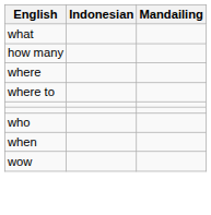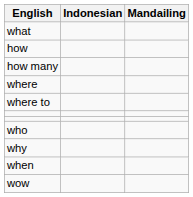 <table class="wikitable sortable">
 <tr>
 <th>English</th>
 <th>Indonesian</th>
 <th>Mandailing</th>
 </tr>
 <tr>
 <td>what</td>
+<td></td>
+<td></td>
+</tr>
+<tr>
+<td>how</td>
 <td></td>
 <td></td>
 </tr>
 <tr>
 <td>how many</td>
 <td></td>
 <td></td>
 </tr>
 <tr>
 <td>where</td>
 <td></td>
 <td></td>
 </tr>
 <tr>
 <td>where to</td>
 <td></td>
 <td></td>
 </tr>
 <tr>
 <td></td>
 <td></td>
 <td></td>
 </tr>
 <tr>
 <td></td>
 <td></td>
 <td></td>
 </tr>
 <tr>
 <td>who</td>
 <td></td>
 <td></td>
 </tr>
 <tr>
+<td>why</td>
+<td></td>
+<td></td>
+</tr>
+<tr>
 <td>when</td>
 <td></td>
 <td></td>
 </tr>
 <tr>
 <td>wow</td>
 <td></td>
 <td></td>
 </tr>
 </table>
